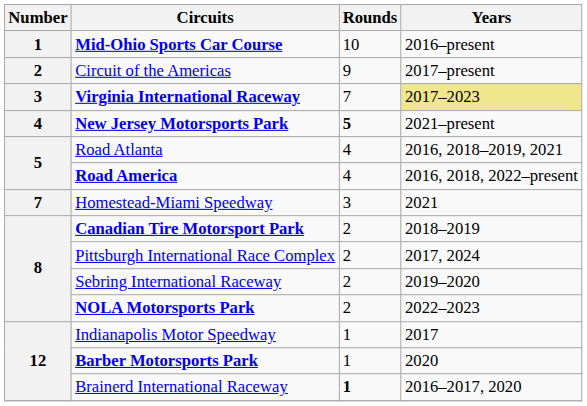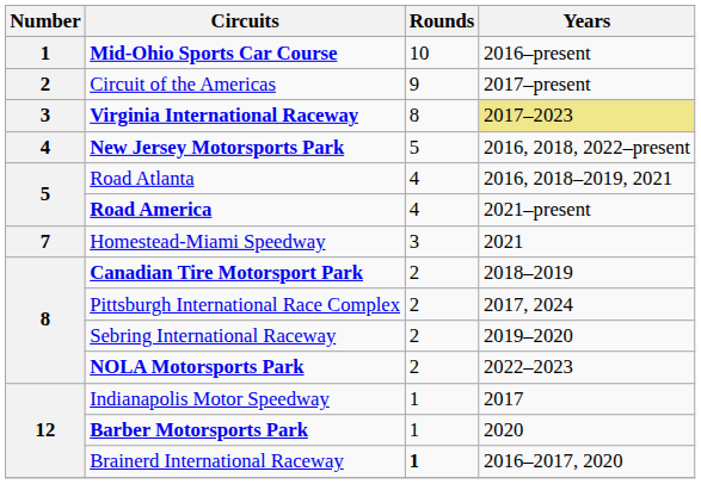 <table class="wikitable" style="text-align=center">
 <tr>
 <th>Number</th>
 <th>Circuits</th>
 <th>Rounds</th>
 <th>Years</th>
 </tr>
 <tr>
 <th>1</th>
 <td> <strong><a href='#'>Mid-Ohio Sports Car Course</a></strong></td>
 <td>10</td>
 <td>2016–present</td>
 </tr>
 <tr>
 <th>2</th>
 <td> <a href='#'>Circuit of the Americas</a></td>
 <td>9</td>
 <td>2017–present</td>
 </tr>
 <tr>
 <th>3</th>
 <td> <strong><a href='#'>Virginia International Raceway</a></strong></td>
-<td>7</td>
+<td>8</td>
 <td style="background: khaki;">2017–2023</td>
 </tr>
 <tr>
 <th>4</th>
 <td> <strong><a href='#'>New Jersey Motorsports Park</a></strong></td>
-<td><strong>5</strong></td>
-<td>2021–present</td>
+<td>5</td>
+<td>2016, 2018, 2022–present</td>
 </tr>
 <tr>
 <th rowspan=2>5</th>
 <td> <a href='#'>Road Atlanta</a></td>
 <td>4</td>
 <td>2016, 2018–2019, 2021</td>
 </tr>
 <tr>
 <td> <strong><a href='#'>Road America</a></strong></td>
 <td>4</td>
-<td>2016, 2018, 2022–present</td>
+<td>2021–present</td>
 </tr>
 <tr>
 <th>7</th>
 <td> <a href='#'>Homestead-Miami Speedway</a></td>
 <td>3</td>
 <td>2021</td>
 </tr>
 <tr>
 <th rowspan=4>8</th>
 <td> <strong><a href='#'>Canadian Tire Motorsport Park</a></strong></td>
 <td>2</td>
 <td>2018–2019</td>
 </tr>
 <tr>
 <td> <a href='#'>Pittsburgh International Race Complex</a></td>
 <td>2</td>
 <td>2017, 2024</td>
 </tr>
 <tr>
 <td> <a href='#'>Sebring International Raceway</a></td>
 <td>2</td>
 <td>2019–2020</td>
 </tr>
 <tr>
 <td> <strong><a href='#'>NOLA Motorsports Park</a></strong></td>
 <td>2</td>
 <td>2022–2023</td>
 </tr>
 <tr>
 <th rowspan=3>12</th>
 <td> <a href='#'>Indianapolis Motor Speedway</a></td>
 <td>1</td>
 <td>2017</td>
 </tr>
 <tr>
 <td> <strong><a href='#'>Barber Motorsports Park</a></strong></td>
 <td>1</td>
 <td>2020</td>
 </tr>
 <tr>
 <td> <a href='#'>Brainerd International Raceway</a></td>
 <td><strong>1</strong></td>
 <td>2016–2017, 2020</td>
 </tr>
 <tr>
 </tr>
 </table>
